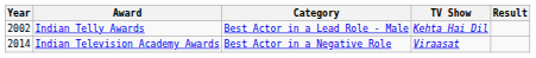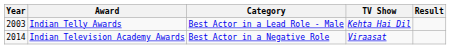 <table class="wikitable">
 <tr>
 <th>Year</th>
 <th>Award</th>
 <th>Category</th>
 <th>TV Show</th>
 <th>Result</th>
 </tr>
 <tr>
-<td>2002</td>
+<td>2003</td>
 <td><a href='#'>Indian Telly Awards</a></td>
 <td><a href='#'>Best Actor in a Lead Role - Male</a></td>
 <td><em><a href='#'>Kehta Hai Dil</a></em></td>
 <td></td>
 </tr>
 <tr>
 <td>2014</td>
 <td><a href='#'>Indian Television Academy Awards</a></td>
 <td><a href='#'>Best Actor in a Negative Role</a></td>
 <td><em><a href='#'>Viraasat</a></em></td>
 <td></td>
 </tr>
 </table>
